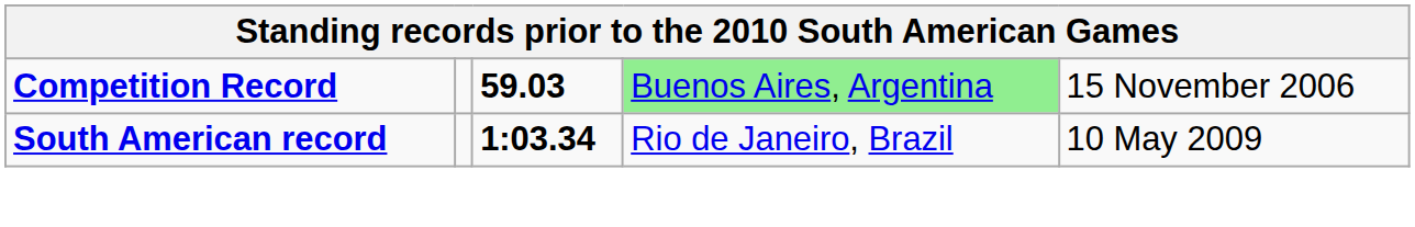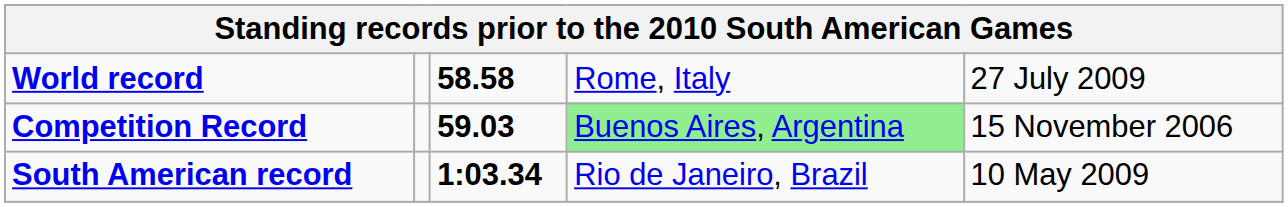 <table class="wikitable" width=75%>
 <tr>
 <th colspan="5">Standing records prior to the 2010 South American Games</th>
+</tr>
+<tr>
+<td><strong><a href='#'>World record</a></strong></td>
+<td></td>
+<td><strong>58.58</strong></td>
+<td><a href='#'>Rome</a>, <a href='#'>Italy</a></td>
+<td>27 July 2009</td>
 </tr>
 <tr>
 <td><strong><a href='#'>Competition Record</a></strong></td>
 <td></td>
 <td><strong>59.03</strong></td>
 <td style="background: lightgreen;"><a href='#'>Buenos Aires</a>, <a href='#'>Argentina</a></td>
 <td>15 November 2006</td>
 </tr>
 <tr>
 <td><strong><a href='#'>South American record</a></strong></td>
 <td></td>
 <td><strong>1:03.34</strong></td>
 <td><a href='#'>Rio de Janeiro</a>, <a href='#'>Brazil</a></td>
 <td>10 May 2009</td>
 </tr>
 </table>
